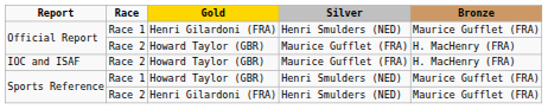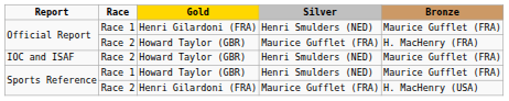 <table class="wikitable">
 <tr>
 <td align="center"><strong>Report</strong></td>
 <td align="center"><strong>Race</strong></td>
 <td align="center" bgcolor=Gold><strong>Gold</strong></td>
 <td align="center" bgcolor=Silver><strong>Silver</strong></td>
 <td align="center" bgcolor=#cc9966><strong>Bronze</strong></td>
 </tr>
 <tr>
 <td rowspan="2">Official Report</td>
 <td>Race 1</td>
 <td>Henri Gilardoni (FRA)</td>
 <td>Henri Smulders (NED)</td>
 <td>Maurice Gufflet (FRA)</td>
 </tr>
 <tr>
 <td>Race 2</td>
 <td>Howard Taylor (GBR)</td>
 <td>Maurice Gufflet (FRA)</td>
 <td>H. MacHenry (FRA)</td>
 </tr>
 <tr>
 <td>IOC and ISAF</td>
 <td>Race 2</td>
 <td>Howard Taylor (GBR)</td>
+<td>Henri Smulders (NED)</td>
 <td>Maurice Gufflet (FRA)</td>
-<td>H. MacHenry (FRA)</td>
 </tr>
 <tr>
 <td rowspan="2">Sports Reference</td>
 <td>Race 1</td>
 <td>Howard Taylor (GBR)</td>
 <td>Henri Smulders (NED)</td>
 <td>Maurice Gufflet (FRA)</td>
 </tr>
 <tr>
 <td>Race 2</td>
 <td>Henri Gilardoni (FRA)</td>
-<td>Henri Smulders (NED)</td>
 <td>Maurice Gufflet (FRA)</td>
+<td>H. MacHenry (USA)</td>
 </tr>
 </table>
